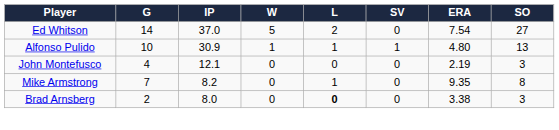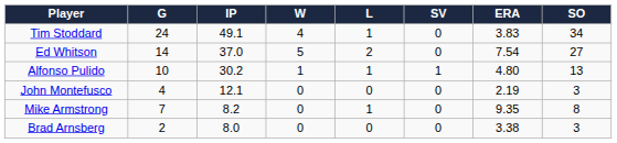 <table class="wikitable sortable">
 <tr>
 <th style="background:#1c2841;color:white;" width="16%">Player</th>
 <th style="background:#1c2841;color:white;" width="9%">G</th>
 <th style="background:#1c2841;color:white;" width="9%">IP</th>
 <th style="background:#1c2841;color:white;" width="9%">W</th>
 <th style="background:#1c2841;color:white;" width="9%">L</th>
 <th style="background:#1c2841;color:white;" width="9%">SV</th>
 <th style="background:#1c2841;color:white;" width="9%">ERA</th>
 <th style="background:#1c2841;color:white;" width="9%">SO</th>
+</tr>
+<tr align="center">
+<td><a href='#'>Tim Stoddard</a></td>
+<td>24</td>
+<td>49.1</td>
+<td>4</td>
+<td>1</td>
+<td>0</td>
+<td>3.83</td>
+<td>34</td>
 </tr>
 <tr align="center">
 <td><a href='#'>Ed Whitson</a></td>
 <td>14</td>
 <td>37.0</td>
 <td>5</td>
 <td>2</td>
 <td>0</td>
 <td>7.54</td>
 <td>27</td>
 </tr>
 <tr align="center">
 <td><a href='#'>Alfonso Pulido</a></td>
 <td>10</td>
-<td>30.9</td>
+<td>30.2</td>
 <td>1</td>
 <td>1</td>
 <td>1</td>
 <td>4.80</td>
 <td>13</td>
 </tr>
 <tr align="center">
 <td><a href='#'>John Montefusco</a></td>
 <td>4</td>
 <td>12.1</td>
 <td>0</td>
 <td>0</td>
 <td>0</td>
 <td>2.19</td>
 <td>3</td>
 </tr>
 <tr align="center">
 <td><a href='#'>Mike Armstrong</a></td>
 <td>7</td>
 <td>8.2</td>
 <td>0</td>
 <td>1</td>
 <td>0</td>
 <td>9.35</td>
 <td>8</td>
 </tr>
 <tr align="center">
 <td><a href='#'>Brad Arnsberg</a></td>
 <td>2</td>
 <td>8.0</td>
 <td>0</td>
-<td><strong>0</strong></td>
+<td>0</td>
 <td>0</td>
 <td>3.38</td>
 <td>3</td>
 </tr>
 </table>
